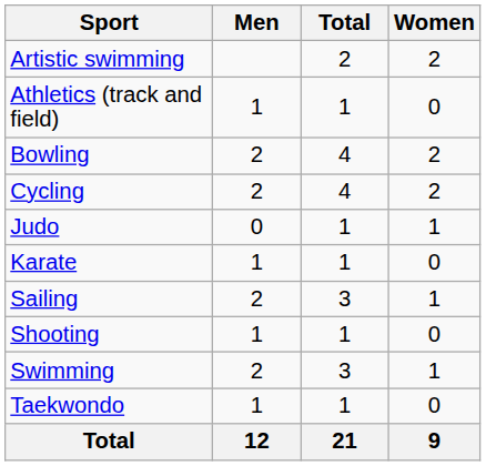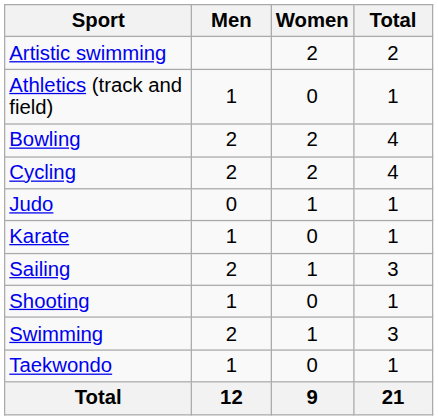 <table class="wikitable sortable" style="text-align:center;">
 <tr>
 <th width=140>Sport</th>
 <th width=55>Men</th>
+<th width=55>Women</th>
 <th width=55>Total</th>
-<th width=55>Women</th>
 </tr>
 <tr>
 <td align=left><a href='#'>Artistic swimming</a></td>
 <td></td>
 <td>2</td>
 <td>2</td>
 </tr>
 <tr>
 <td align=left><a href='#'>Athletics</a> (track and field)</td>
 <td>1</td>
+<td>0</td>
 <td>1</td>
-<td>0</td>
 </tr>
 <tr>
 <td align=left><a href='#'>Bowling</a></td>
 <td>2</td>
+<td>2</td>
 <td>4</td>
-<td>2</td>
 </tr>
 <tr>
 <td align=left><a href='#'>Cycling</a></td>
 <td>2</td>
+<td>2</td>
 <td>4</td>
-<td>2</td>
 </tr>
 <tr>
 <td align=left><a href='#'>Judo</a></td>
 <td>0</td>
 <td>1</td>
 <td>1</td>
 </tr>
 <tr>
 <td align=left><a href='#'>Karate</a></td>
 <td>1</td>
+<td>0</td>
 <td>1</td>
-<td>0</td>
 </tr>
 <tr>
 <td align=left><a href='#'>Sailing</a></td>
 <td>2</td>
+<td>1</td>
 <td>3</td>
-<td>1</td>
 </tr>
 <tr>
 <td align=left><a href='#'>Shooting</a></td>
 <td>1</td>
+<td>0</td>
 <td>1</td>
-<td>0</td>
 </tr>
 <tr>
 <td align=left><a href='#'>Swimming</a></td>
 <td>2</td>
+<td>1</td>
 <td>3</td>
-<td>1</td>
 </tr>
 <tr>
 <td align=left><a href='#'>Taekwondo</a></td>
 <td>1</td>
+<td>0</td>
 <td>1</td>
-<td>0</td>
 </tr>
 <tr>
 <th>Total</th>
 <th>12</th>
+<th>9</th>
 <th>21</th>
-<th>9</th>
 </tr>
 </table>
